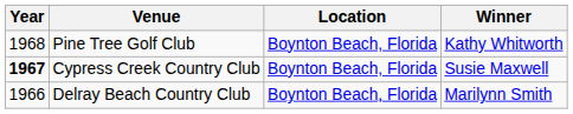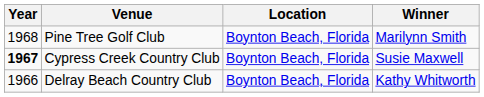 <table class=wikitable>
 <tr>
 <th>Year</th>
 <th>Venue</th>
 <th>Location</th>
 <th>Winner</th>
 </tr>
 <tr>
 <td>1968</td>
 <td>Pine Tree Golf Club</td>
 <td><a href='#'>Boynton Beach, Florida</a></td>
-<td><a href='#'>Kathy Whitworth</a></td>
+<td><a href='#'>Marilynn Smith</a></td>
 </tr>
 <tr>
 <td><strong>1967</strong></td>
 <td>Cypress Creek Country Club</td>
 <td><a href='#'>Boynton Beach, Florida</a></td>
 <td><a href='#'>Susie Maxwell</a></td>
 </tr>
 <tr>
 <td>1966</td>
 <td>Delray Beach Country Club</td>
 <td><a href='#'>Boynton Beach, Florida</a></td>
-<td><a href='#'>Marilynn Smith</a></td>
+<td><a href='#'>Kathy Whitworth</a></td>
 </tr>
 </table>
